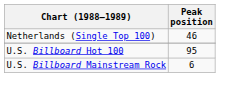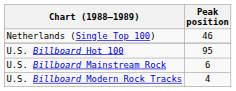 <table class="wikitable sortable">
 <tr>
 <th>Chart (1988–1989)</th>
 <th>Peak<br>position</th>
 </tr>
 <tr>
 <td align="left">Netherlands (<a href='#'>Single Top 100</a>)</td>
 <td style="text-align:center;">46</td>
 </tr>
 <tr>
 </tr>
 <tr>
 <td align="left">U.S. <a href='#'><em>Billboard</em> Hot 100</a></td>
 <td style="text-align:center;">95</td>
 </tr>
 <tr>
 <td align="left">U.S. <a href='#'><em>Billboard</em> Mainstream Rock</a></td>
 <td style="text-align:center;">6</td>
 </tr>
+<tr>
+<td align="left">U.S. <a href='#'><em>Billboard</em> Modern Rock Tracks</a></td>
+<td style="text-align:center;">4</td>
+</tr>
 </table>
